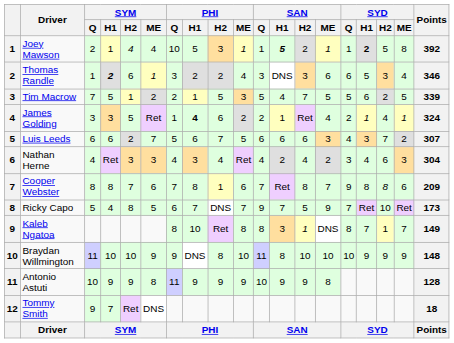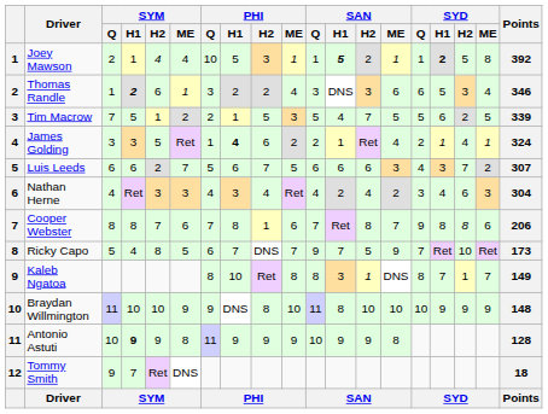 <table class="wikitable" style="font-size: 85%; text-align:center">
 <tr>
 <th rowspan="2"></th>
 <th rowspan="2">Driver</th>
 <th colspan="4"><a href='#'>SYM</a></th>
 <th colspan="4"><a href='#'>PHI</a></th>
 <th colspan="4"><a href='#'>SAN</a></th>
 <th colspan="4"><a href='#'>SYD</a></th>
 <th rowspan="2">Points</th>
 </tr>
 <tr>
 <th>Q</th>
 <th>H1</th>
 <th>H2</th>
 <th>ME</th>
 <th>Q</th>
 <th>H1</th>
 <th>H2</th>
 <th>ME</th>
 <th>Q</th>
 <th>H1</th>
 <th>H2</th>
 <th>ME</th>
 <th>Q</th>
 <th>H1</th>
 <th>H2</th>
 <th>ME</th>
 </tr>
 <tr>
 <th>1</th>
 <td style="text-align:left"> <a href='#'>Joey Mawson</a></td>
 <td style="background:#dfffdf;">2</td>
 <td style="background:#ffffbf;">1</td>
 <td style="background:#dfffdf;"><em>4</em></td>
 <td style="background:#dfffdf;">4</td>
 <td style="background:#dfffdf;">10</td>
 <td style="background:#dfffdf;">5</td>
 <td style="background:#ffdf9f;">3</td>
 <td style="background:#ffffbf;"><em>1</em></td>
 <td style="background:#dfffdf;">1</td>
 <td style="background:#dfffdf;"><strong><em>5</em></strong></td>
 <td style="background:#dfdfdf;">2</td>
 <td style="background:#ffffbf;"><em>1</em></td>
 <td style="background:#dfffdf;">1</td>
 <td style="background:#dfdfdf;"><strong>2</strong></td>
 <td style="background:#dfffdf;">5</td>
 <td style="background:#dfffdf;">8</td>
 <th>392</th>
 </tr>
 <tr>
 <th>2</th>
 <td style="text-align:left"> <a href='#'>Thomas Randle</a></td>
 <td style="background:#dfffdf;">1</td>
 <td style="background:#dfdfdf;"><strong><em>2</em></strong></td>
 <td style="background:#dfffdf;">6</td>
 <td style="background:#ffffbf;"><em>1</em></td>
 <td style="background:#dfffdf;">3</td>
 <td style="background:#dfdfdf;">2</td>
 <td style="background:#dfdfdf;">2</td>
 <td style="background:#dfffdf;">4</td>
 <td style="background:#dfffdf;">3</td>
 <td style="background:#ffffff;">DNS</td>
 <td style="background:#ffdf9f;">3</td>
 <td style="background:#dfffdf;">6</td>
 <td style="background:#dfffdf;">6</td>
 <td style="background:#dfffdf;">5</td>
 <td style="background:#ffdf9f;">3</td>
 <td style="background:#dfffdf;">4</td>
 <th>346</th>
 </tr>
 <tr>
 <th>3</th>
 <td style="text-align:left"> <a href='#'>Tim Macrow</a></td>
 <td style="background:#dfffdf;">7</td>
 <td style="background:#dfffdf;">5</td>
 <td style="background:#ffffbf;">1</td>
 <td style="background:#dfdfdf;">2</td>
 <td style="background:#dfffdf;">2</td>
 <td style="background:#ffffbf;">1</td>
 <td style="background:#dfffdf;">5</td>
 <td style="background:#ffdf9f;">3</td>
 <td style="background:#dfffdf;">5</td>
 <td style="background:#dfffdf;">4</td>
 <td style="background:#dfffdf;">7</td>
 <td style="background:#dfffdf;">5</td>
 <td style="background:#dfffdf;">5</td>
 <td style="background:#dfffdf;">6</td>
 <td style="background:#dfdfdf;">2</td>
 <td style="background:#dfffdf;">5</td>
 <th>339</th>
 </tr>
 <tr>
 <th>4</th>
 <td style="text-align:left"> <a href='#'>James Golding</a></td>
 <td style="background:#dfffdf;">3</td>
 <td style="background:#ffdf9f;">3</td>
 <td style="background:#dfffdf;">5</td>
 <td style="background:#efcfff;">Ret</td>
 <td style="background:#dfffdf;">1</td>
 <td style="background:#dfffdf;"><strong>4</strong></td>
 <td style="background:#dfffdf;">6</td>
 <td style="background:#dfdfdf;">2</td>
 <td style="background:#dfffdf;">2</td>
 <td style="background:#ffffbf;">1</td>
 <td style="background:#efcfff;">Ret</td>
 <td style="background:#dfffdf;">4</td>
 <td style="background:#dfffdf;">2</td>
 <td style="background:#ffffbf;"><em>1</em></td>
 <td style="background:#dfffdf;">4</td>
 <td style="background:#ffffbf;"><em>1</em></td>
 <th>324</th>
 </tr>
 <tr>
 <th>5</th>
 <td style="text-align:left"> <a href='#'>Luis Leeds</a></td>
 <td style="background:#dfffdf;">6</td>
 <td style="background:#dfffdf;">6</td>
 <td style="background:#dfdfdf;">2</td>
 <td style="background:#dfffdf;">7</td>
 <td style="background:#dfffdf;">5</td>
 <td style="background:#dfffdf;">6</td>
 <td style="background:#dfffdf;">7</td>
 <td style="background:#dfffdf;">5</td>
 <td style="background:#dfffdf;">6</td>
 <td style="background:#dfffdf;">6</td>
 <td style="background:#dfffdf;">6</td>
 <td style="background:#ffdf9f;">3</td>
 <td style="background:#dfffdf;">4</td>
 <td style="background:#ffdf9f;">3</td>
 <td style="background:#dfffdf;">7</td>
 <td style="background:#dfdfdf;">2</td>
 <th>307</th>
 </tr>
 <tr>
 <th>6</th>
 <td style="text-align:left"> Nathan Herne</td>
 <td style="background:#dfffdf;">4</td>
 <td style="background:#efcfff;">Ret</td>
 <td style="background:#ffdf9f;">3</td>
 <td style="background:#ffdf9f;">3</td>
 <td style="background:#dfffdf;">4</td>
 <td style="background:#ffdf9f;">3</td>
 <td style="background:#dfffdf;">4</td>
 <td style="background:#efcfff;">Ret</td>
 <td style="background:#dfffdf;">4</td>
 <td style="background:#dfdfdf;">2</td>
 <td style="background:#dfffdf;">4</td>
 <td style="background:#dfdfdf;">2</td>
 <td style="background:#dfffdf;">3</td>
 <td style="background:#dfffdf;">4</td>
 <td style="background:#dfffdf;">6</td>
 <td style="background:#ffdf9f;">3</td>
 <th>304</th>
 </tr>
 <tr>
 <th>7</th>
 <td style="text-align:left"> <a href='#'>Cooper Webster</a></td>
 <td style="background:#dfffdf;">8</td>
 <td style="background:#dfffdf;">8</td>
 <td style="background:#dfffdf;">7</td>
 <td style="background:#dfffdf;">6</td>
 <td style="background:#dfffdf;">7</td>
 <td style="background:#dfffdf;">8</td>
 <td style="background:#ffffbf;">1</td>
 <td style="background:#dfffdf;">6</td>
 <td style="background:#dfffdf;">7</td>
 <td style="background:#efcfff;">Ret</td>
 <td style="background:#dfffdf;">8</td>
 <td style="background:#dfffdf;">7</td>
 <td style="background:#dfffdf;">9</td>
 <td style="background:#dfffdf;">8</td>
 <td style="background:#dfffdf;"><em>8</em></td>
 <td style="background:#dfffdf;">6</td>
-<th>209</th>
+<th>206</th>
 </tr>
 <tr>
 <th>8</th>
 <td style="text-align:left"> Ricky Capo</td>
 <td style="background:#dfffdf;">5</td>
 <td style="background:#dfffdf;">4</td>
 <td style="background:#dfffdf;">8</td>
 <td style="background:#dfffdf;">5</td>
 <td style="background:#dfffdf;">6</td>
 <td style="background:#dfffdf;">7</td>
 <td style="background:#ffffff;">DNS</td>
 <td style="background:#dfffdf;">7</td>
 <td style="background:#dfffdf;">9</td>
 <td style="background:#dfffdf;">7</td>
 <td style="background:#dfffdf;">5</td>
 <td style="background:#dfffdf;">9</td>
 <td style="background:#dfffdf;">7</td>
 <td style="background:#efcfff;">Ret</td>
 <td style="background:#dfffdf;">10</td>
 <td style="background:#efcfff;">Ret</td>
 <th>173</th>
 </tr>
 <tr>
 <th>9</th>
 <td style="text-align:left"> <a href='#'>Kaleb Ngatoa</a></td>
 <td></td>
 <td></td>
 <td></td>
 <td></td>
 <td style="background:#dfffdf;">8</td>
 <td style="background:#dfffdf;">10</td>
 <td style="background:#efcfff;">Ret</td>
 <td style="background:#dfffdf;">8</td>
 <td style="background:#dfffdf;">8</td>
 <td style="background:#ffdf9f;">3</td>
 <td style="background:#ffffbf;"><em>1</em></td>
 <td style="background:#ffffff;">DNS</td>
 <td style="background:#dfffdf;">8</td>
 <td style="background:#dfffdf;">7</td>
 <td style="background:#ffffbf;">1</td>
 <td style="background:#dfffdf;">7</td>
 <th>149</th>
 </tr>
 <tr>
 <th>10</th>
 <td style="text-align:left"> Braydan Willmington</td>
 <td style="background:#cfcfff;">11</td>
 <td style="background:#dfffdf;">10</td>
 <td style="background:#dfffdf;">10</td>
 <td style="background:#dfffdf;">9</td>
 <td style="background:#dfffdf;">9</td>
 <td style="background:#ffffff;">DNS</td>
 <td style="background:#dfffdf;">8</td>
 <td style="background:#dfffdf;">10</td>
 <td style="background:#cfcfff;">11</td>
 <td style="background:#dfffdf;">8</td>
 <td style="background:#dfffdf;">10</td>
 <td style="background:#dfffdf;">10</td>
 <td style="background:#dfffdf;">10</td>
 <td style="background:#dfffdf;">9</td>
 <td style="background:#dfffdf;">9</td>
 <td style="background:#dfffdf;">9</td>
 <th>148</th>
 </tr>
 <tr>
 <th>11</th>
 <td style="text-align:left"> Antonio Astuti</td>
 <td style="background:#dfffdf;">10</td>
-<td style="background:#dfffdf;">9</td>
+<td style="background:#dfffdf;"><strong>9</strong></td>
 <td style="background:#dfffdf;">9</td>
 <td style="background:#dfffdf;">8</td>
 <td style="background:#cfcfff;">11</td>
 <td style="background:#dfffdf;">9</td>
 <td style="background:#dfffdf;">9</td>
 <td style="background:#dfffdf;">9</td>
 <td style="background:#dfffdf;">10</td>
 <td style="background:#dfffdf;">9</td>
 <td style="background:#dfffdf;">9</td>
 <td style="background:#dfffdf;">8</td>
 <td></td>
 <td></td>
 <td></td>
 <td></td>
 <th>128</th>
 </tr>
 <tr>
 <th>12</th>
 <td style="text-align:left"> <a href='#'>Tommy Smith</a></td>
 <td style="background:#dfffdf;">9</td>
 <td style="background:#dfffdf;">7</td>
 <td style="background:#efcfff;">Ret</td>
 <td style="background:#ffffff;">DNS</td>
 <td></td>
 <td></td>
 <td></td>
 <td></td>
 <td></td>
 <td></td>
 <td></td>
 <td></td>
 <td></td>
 <td></td>
 <td></td>
 <td></td>
 <th>18</th>
 </tr>
 <tr>
 <th style="vertical-align:middle"></th>
 <th style="vertical-align:middle;background">Driver</th>
 <th colspan="4"><a href='#'>SYM</a></th>
 <th colspan="4"><a href='#'>PHI</a></th>
 <th colspan="4"><a href='#'>SAN</a></th>
 <th colspan="4"><a href='#'>SYD</a></th>
 <th style="vertical-align:middle">Points</th>
 </tr>
 </table>
